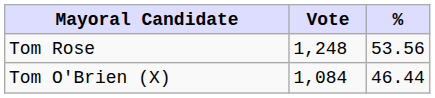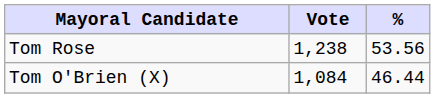 <table class="wikitable">
 <tr>
 <th style="background:#ddf; width:200px;">Mayoral Candidate</th>
 <th style="background:#ddf; width:50px;">Vote</th>
 <th style="background:#ddf; width:30px;">%</th>
 </tr>
 <tr>
 <td>Tom Rose</td>
-<td>1,248</td>
+<td>1,238</td>
 <td>53.56</td>
 </tr>
 <tr>
 <td>Tom O'Brien (X)</td>
 <td>1,084</td>
 <td>46.44</td>
 </tr>
 </table>
